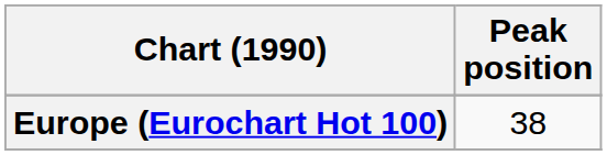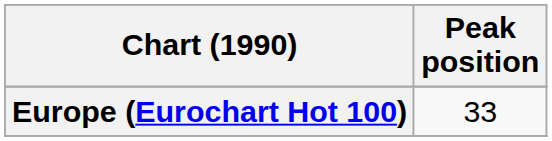 <table class="wikitable sortable plainrowheaders" style="text-align:center">
 <tr>
 <th>Chart (1990)</th>
 <th>Peak<br>position</th>
 </tr>
 <tr>
 </tr>
 <tr>
 <th scope="row">Europe (<a href='#'>Eurochart Hot 100</a>)</th>
-<td>38</td>
+<td>33</td>
 </tr>
 <tr>
 </tr>
 <tr>
 </tr>
 <tr>
 </tr>
 <tr>
 </tr>
 <tr>
 </tr>
 <tr>
 </tr>
 <tr>
 </tr>
 </table>
